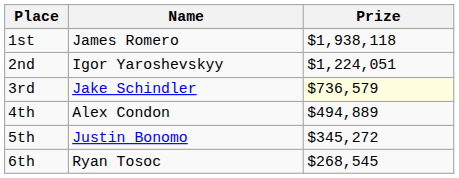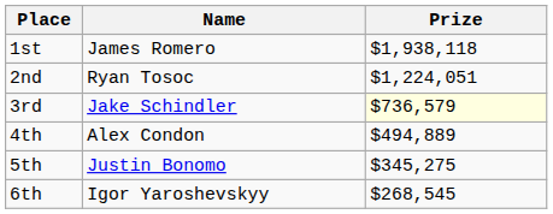 <table class="wikitable">
 <tr>
 <th style="width:50px;">Place</th>
 <th style="width:200px;">Name</th>
 <th style="width:125px;">Prize</th>
 </tr>
 <tr>
 <td>1st</td>
 <td> James Romero</td>
 <td>$1,938,118</td>
 </tr>
 <tr>
 <td>2nd</td>
-<td>  Igor Yaroshevskyy</td>
+<td> Ryan Tosoc</td>
 <td>$1,224,051</td>
 </tr>
 <tr>
 <td>3rd</td>
 <td> <a href='#'>Jake Schindler</a></td>
 <td style="background: lightyellow;">$736,579</td>
 </tr>
 <tr>
 <td>4th</td>
 <td> Alex Condon</td>
 <td>$494,889</td>
 </tr>
 <tr>
 <td>5th</td>
 <td> <a href='#'>Justin Bonomo</a></td>
-<td>$345,272</td>
+<td>$345,275</td>
 </tr>
 <tr>
 <td>6th</td>
-<td> Ryan Tosoc</td>
+<td>  Igor Yaroshevskyy</td>
 <td>$268,545</td>
 </tr>
 </table>
